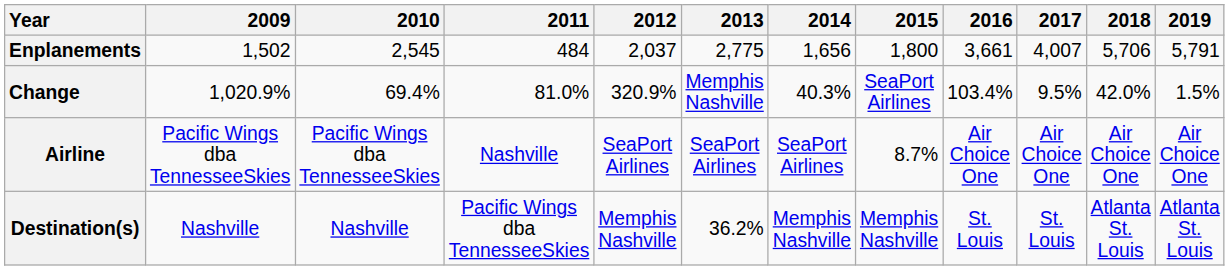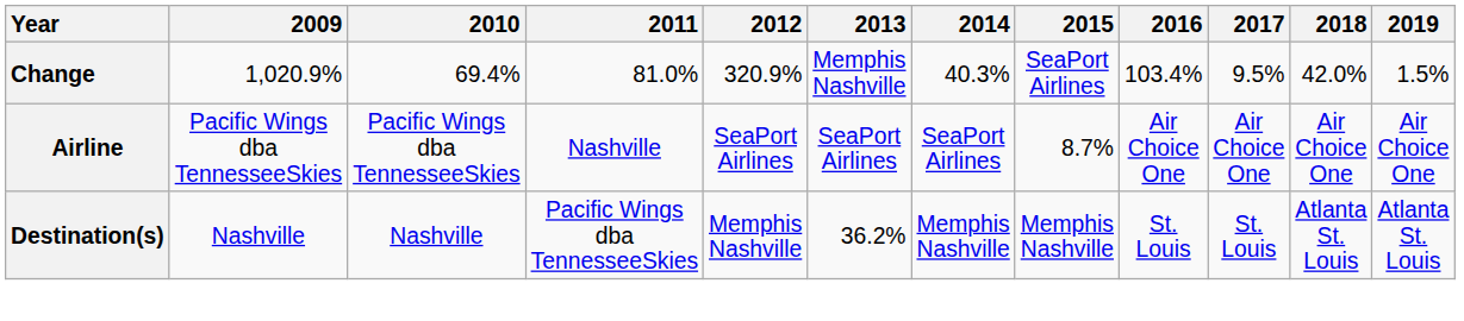 <table class="wikitable" style="font-size:95%;">
 <tr>
 <th style="text-align:left;">Year</th>
 <th style="text-align:right;">2009 </th>
 <th style="text-align:right;">2010 </th>
 <th style="text-align:right;">2011 </th>
 <th style="text-align:right;">2012 </th>
 <th style="text-align:right;">2013</th>
 <th style="text-align:right;">2014</th>
 <th style="text-align:right;">2015</th>
 <th style="text-align:right;">2016</th>
 <th style="text-align:right;">2017</th>
 <th style="text-align:right;">2018</th>
 <th>2019</th>
-</tr>
-<tr>
-<th style="text-align:left;">Enplanements</th>
-<td style="text-align:right;">1,502</td>
-<td style="text-align:right;">2,545</td>
-<td style="text-align:right;">484</td>
-<td style="text-align:right;">2,037</td>
-<td style="text-align:right;">2,775</td>
-<td style="text-align:right;">1,656</td>
-<td style="text-align:right;">1,800</td>
-<td style="text-align:right;">3,661</td>
-<td style="text-align:right;">4,007</td>
-<td style="text-align:right;">5,706</td>
-<td style="text-align:right;">5,791</td>
 </tr>
 <tr>
 <th style="text-align:left;">Change</th>
 <td style="text-align:right;">1,020.9%</td>
 <td style="text-align:right;">69.4%</td>
 <td style="text-align:right;">81.0%</td>
 <td style="text-align:right;">320.9%</td>
 <td style="text-align:center;"><a href='#'>Memphis</a><br><a href='#'>Nashville</a></td>
 <td style="text-align:right;">40.3%</td>
 <td style="text-align:center;"><a href='#'>SeaPort Airlines</a></td>
 <td style="text-align:right;">103.4%</td>
 <td style="text-align:right;">9.5%</td>
 <td style="text-align:right;">42.0%</td>
 <td style="text-align:right;">1.5%</td>
 </tr>
 <tr>
 <th>Airline</th>
 <td style="text-align:center;"><a href='#'>Pacific Wings</a> dba <a href='#'>TennesseeSkies</a></td>
 <td style="text-align:center;"><a href='#'>Pacific Wings</a> dba <a href='#'>TennesseeSkies</a></td>
 <td style="text-align:center;"><a href='#'>Nashville</a></td>
 <td style="text-align:center;"><a href='#'>SeaPort Airlines</a></td>
 <td style="text-align:center;"><a href='#'>SeaPort Airlines</a></td>
 <td style="text-align:center;"><a href='#'>SeaPort Airlines</a></td>
 <td style="text-align:right;">8.7%</td>
 <td style="text-align:center;"><a href='#'>Air Choice One</a></td>
 <td style="text-align:center;"><a href='#'>Air Choice One</a></td>
 <td style="text-align:center;"><a href='#'>Air Choice One</a></td>
 <td style="text-align:center;"><a href='#'>Air Choice One</a></td>
 </tr>
 <tr>
 <th>Destination(s)</th>
 <td style="text-align:center;"><a href='#'>Nashville</a></td>
 <td style="text-align:center;"><a href='#'>Nashville</a></td>
 <td style="text-align:center;"><a href='#'>Pacific Wings</a> dba <a href='#'>TennesseeSkies</a></td>
 <td style="text-align:center;"><a href='#'>Memphis</a><br><a href='#'>Nashville</a></td>
 <td style="text-align:right;">36.2%</td>
 <td style="text-align:center;"><a href='#'>Memphis</a><br><a href='#'>Nashville</a></td>
 <td style="text-align:center;"><a href='#'>Memphis</a><br><a href='#'>Nashville</a></td>
 <td style="text-align:center;"><a href='#'>St. Louis</a></td>
 <td style="text-align:center;"><a href='#'>St. Louis</a></td>
 <td style="text-align:center;"><a href='#'>Atlanta</a><br><a href='#'>St. Louis</a></td>
 <td style="text-align:center;"><a href='#'>Atlanta</a><br><a href='#'>St. Louis</a></td>
 </tr>
 </table>
